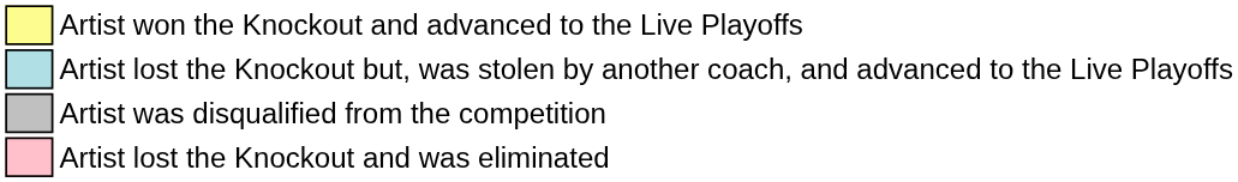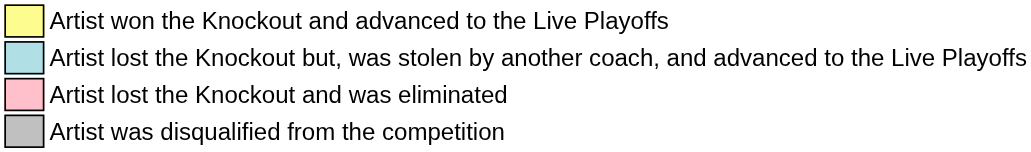 <table class="toccolours" style="font-size: 90%; white-space: nowrap">
 <tr>
 <td style="background:#fdfc8f; border:1px solid black">     </td>
 <td>Artist won the Knockout and advanced to the Live Playoffs</td>
 </tr>
 <tr>
 <td style="background:#b0e0e6; border:1px solid black">     </td>
 <td>Artist lost the Knockout but, was stolen by another coach, and advanced to the Live Playoffs</td>
 </tr>
 <tr>
+<td style="background:pink; border:1px solid black">     </td>
+<td>Artist lost the Knockout and was eliminated</td>
+</tr>
+<tr>
 <td style="background:silver; border:1px solid black">     </td>
 <td>Artist was disqualified from the competition </td>
 </tr>
-<tr>
-<td style="background:pink; border:1px solid black">     </td>
-<td>Artist lost the Knockout and was eliminated</td>
-</tr>
 </table>
